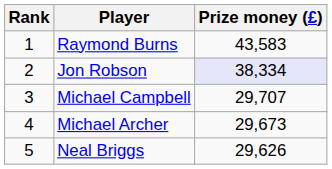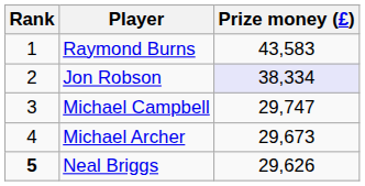 <table class="wikitable">
 <tr>
 <th>Rank</th>
 <th>Player</th>
 <th>Prize money (<a href='#'>£</a>)</th>
 </tr>
 <tr>
 <td align=center>1</td>
 <td> <a href='#'>Raymond Burns</a></td>
 <td align=center>43,583</td>
 </tr>
 <tr>
 <td align=center>2</td>
 <td> <a href='#'>Jon Robson</a></td>
 <td align=center style="background: lavender;">38,334</td>
 </tr>
 <tr>
 <td align=center>3</td>
 <td> <a href='#'>Michael Campbell</a></td>
-<td align=center>29,707</td>
+<td align=center>29,747</td>
 </tr>
 <tr>
 <td align=center>4</td>
 <td> <a href='#'>Michael Archer</a></td>
 <td align=center>29,673</td>
 </tr>
 <tr>
-<td align=center>5</td>
+<td align=center><strong>5</strong></td>
 <td> <a href='#'>Neal Briggs</a></td>
 <td align=center>29,626</td>
 </tr>
 </table>
